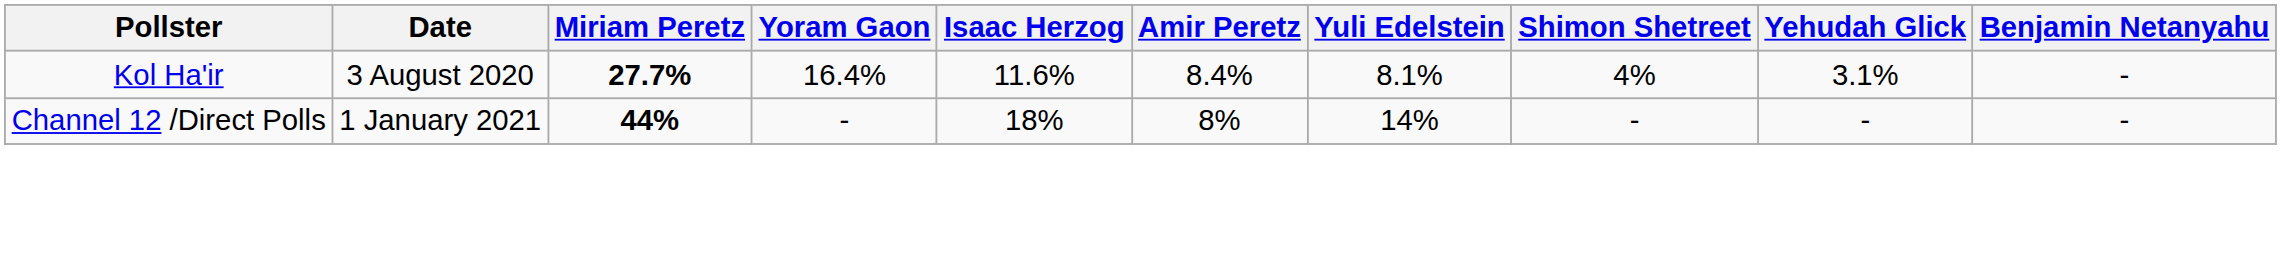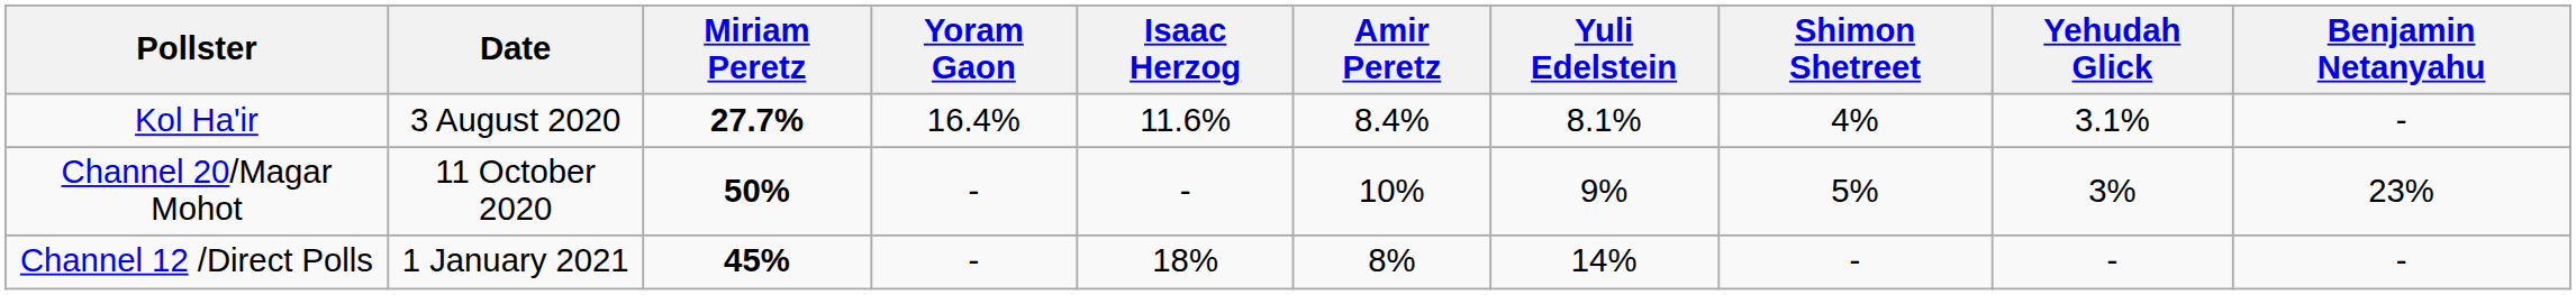 <table class=wikitable style=text-align:center>
 <tr>
 <th>Pollster</th>
 <th>Date</th>
 <th><a href='#'>Miriam Peretz</a></th>
 <th><a href='#'>Yoram Gaon</a></th>
 <th><a href='#'>Isaac Herzog</a></th>
 <th><a href='#'>Amir Peretz</a></th>
 <th><a href='#'>Yuli Edelstein</a></th>
 <th><a href='#'>Shimon Shetreet</a></th>
 <th><a href='#'>Yehudah Glick</a></th>
 <th><a href='#'>Benjamin Netanyahu</a></th>
 </tr>
 <tr>
 <td><a href='#'>Kol Ha'ir</a></td>
 <td>3 August 2020</td>
 <td><strong>27.7%</strong></td>
 <td>16.4%</td>
 <td>11.6%</td>
 <td>8.4%</td>
 <td>8.1%</td>
 <td>4%</td>
 <td>3.1%</td>
 <td>-</td>
 </tr>
 <tr>
+<td><a href='#'>Channel 20</a>/Magar Mohot</td>
+<td>11 October 2020</td>
+<td><strong>50%</strong></td>
+<td>-</td>
+<td>-</td>
+<td>10%</td>
+<td>9%</td>
+<td>5%</td>
+<td>3%</td>
+<td>23%</td>
+</tr>
+<tr>
 <td><a href='#'>Channel 12</a> /Direct Polls</td>
 <td>1 January 2021</td>
-<td><strong>44%</strong></td>
+<td><strong>45%</strong></td>
 <td>-</td>
 <td>18%</td>
 <td>8%</td>
 <td>14%</td>
 <td>-</td>
 <td>-</td>
 <td>-</td>
 </tr>
 </table>
